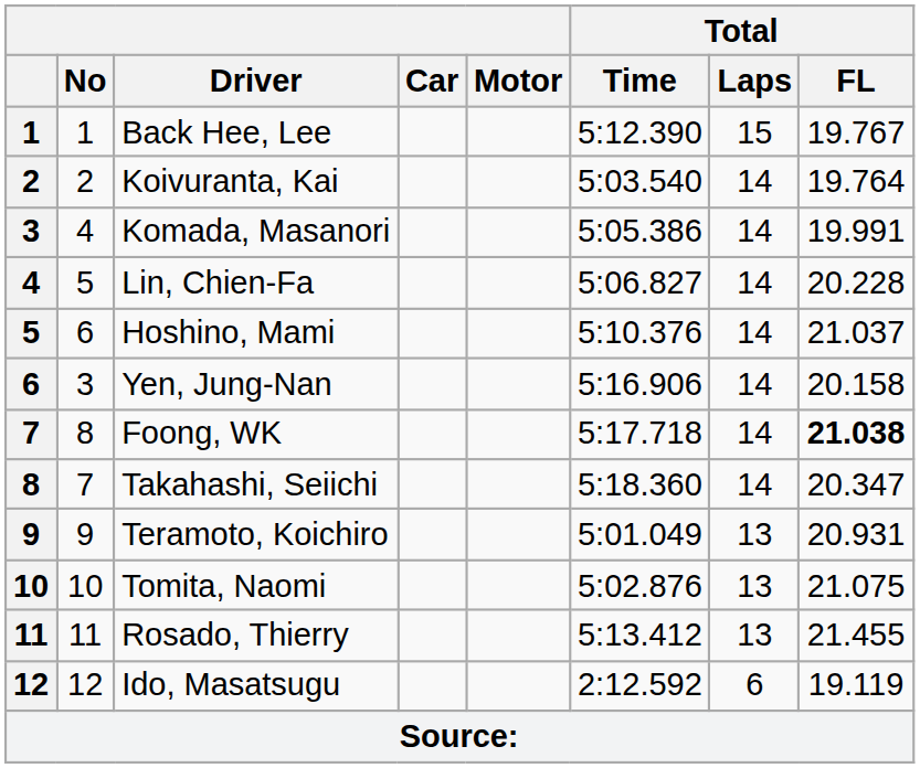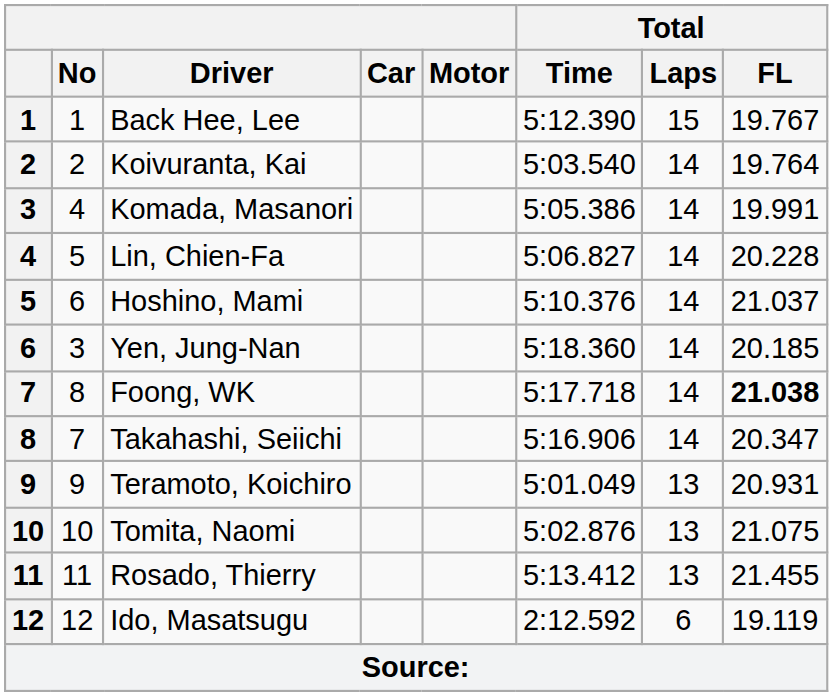 <table class="wikitable" style="font-size:85%;">
 <tr>
 <th colspan="5"></th>
 <th colspan="4" style="text-align:center;">Total</th>
 </tr>
 <tr>
 <th style="text-align:center;"></th>
 <th style="text-align:center;">No</th>
 <th style="text-align:center;">Driver</th>
 <th style="text-align:center;">Car</th>
 <th style="text-align:center;">Motor</th>
 <th style="text-align:center;">Time</th>
 <th style="text-align:center;">Laps</th>
 <th style="text-align:center;">FL</th>
 </tr>
 <tr>
 <th style="text-align:center;">1</th>
 <td style="text-align:center;">1</td>
 <td> Back Hee, Lee</td>
 <td></td>
 <td></td>
 <td style="text-align:center;">5:12.390</td>
 <td style="text-align:center;">15</td>
 <td style="text-align:center;">19.767</td>
 </tr>
 <tr>
 <th style="text-align:center;">2</th>
 <td style="text-align:center;">2</td>
 <td> Koivuranta, Kai</td>
 <td></td>
 <td></td>
 <td style="text-align:center;">5:03.540</td>
 <td style="text-align:center;">14</td>
 <td style="text-align:center;">19.764</td>
 </tr>
 <tr>
 <th style="text-align:center;">3</th>
 <td style="text-align:center;">4</td>
 <td> Komada, Masanori</td>
 <td></td>
 <td></td>
 <td style="text-align:center;">5:05.386</td>
 <td style="text-align:center;">14</td>
 <td style="text-align:center;">19.991</td>
 </tr>
 <tr>
 <th style="text-align:center;">4</th>
 <td style="text-align:center;">5</td>
 <td> Lin, Chien-Fa</td>
 <td></td>
 <td></td>
 <td style="text-align:center;">5:06.827</td>
 <td style="text-align:center;">14</td>
 <td style="text-align:center;">20.228</td>
 </tr>
 <tr>
 <th style="text-align:center;">5</th>
 <td style="text-align:center;">6</td>
 <td> Hoshino, Mami</td>
 <td></td>
 <td></td>
 <td style="text-align:center;">5:10.376</td>
 <td style="text-align:center;">14</td>
 <td style="text-align:center;">21.037</td>
 </tr>
 <tr>
 <th style="text-align:center;">6</th>
 <td style="text-align:center;">3</td>
 <td> Yen, Jung-Nan</td>
 <td></td>
 <td></td>
-<td style="text-align:center;">5:16.906</td>
+<td style="text-align:center;">5:18.360</td>
 <td style="text-align:center;">14</td>
-<td style="text-align:center;">20.158</td>
+<td style="text-align:center;">20.185</td>
 </tr>
 <tr>
 <th style="text-align:center;">7</th>
 <td style="text-align:center;">8</td>
 <td> Foong, WK</td>
 <td></td>
 <td></td>
 <td style="text-align:center;">5:17.718</td>
 <td style="text-align:center;">14</td>
 <td style="text-align:center;"><strong>21.038</strong></td>
 </tr>
 <tr>
 <th style="text-align:center;">8</th>
 <td style="text-align:center;">7</td>
 <td> Takahashi, Seiichi</td>
 <td></td>
 <td></td>
-<td style="text-align:center;">5:18.360</td>
+<td style="text-align:center;">5:16.906</td>
 <td style="text-align:center;">14</td>
 <td style="text-align:center;">20.347</td>
 </tr>
 <tr>
 <th style="text-align:center;">9</th>
 <td style="text-align:center;">9</td>
 <td> Teramoto, Koichiro</td>
 <td></td>
 <td></td>
 <td style="text-align:center;">5:01.049</td>
 <td style="text-align:center;">13</td>
 <td style="text-align:center;">20.931</td>
 </tr>
 <tr>
 <th style="text-align:center;">10</th>
 <td style="text-align:center;">10</td>
 <td> Tomita, Naomi</td>
 <td></td>
 <td></td>
 <td style="text-align:center;">5:02.876</td>
 <td style="text-align:center;">13</td>
 <td style="text-align:center;">21.075</td>
 </tr>
 <tr>
 <th style="text-align:center;">11</th>
 <td style="text-align:center;">11</td>
 <td> Rosado, Thierry</td>
 <td></td>
 <td></td>
 <td style="text-align:center;">5:13.412</td>
 <td style="text-align:center;">13</td>
 <td style="text-align:center;">21.455</td>
 </tr>
 <tr>
 <th style="text-align:center;">12</th>
 <td style="text-align:center;">12</td>
 <td> Ido, Masatsugu</td>
 <td></td>
 <td></td>
 <td style="text-align:center;">2:12.592</td>
 <td style="text-align:center;">6</td>
 <td style="text-align:center;">19.119</td>
 </tr>
 <tr>
 <th style="background:#f2f3f4;" colspan="9">Source:</th>
 </tr>
 </table>
